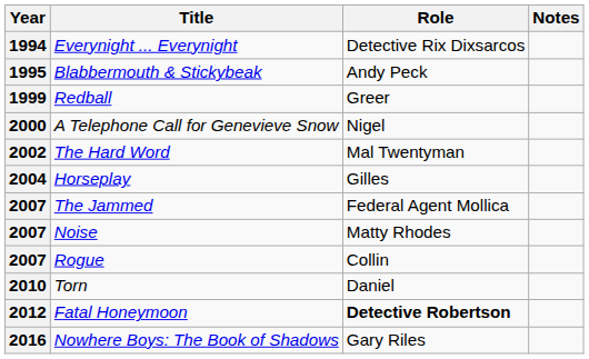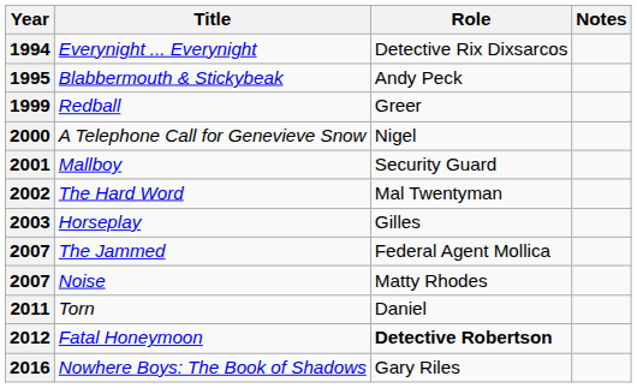 <table class="wikitable sortable plainrowheaders">
 <tr>
 <th scope="col">Year</th>
 <th scope="col">Title</th>
 <th scope="col">Role</th>
 <th scope="col" class="unsortable">Notes</th>
 </tr>
 <tr>
 <th scope="row">1994</th>
 <td><em><a href='#'>Everynight ... Everynight</a></em></td>
 <td>Detective Rix Dixsarcos</td>
 <td></td>
 </tr>
 <tr>
 <th scope="row">1995</th>
 <td><em><a href='#'>Blabbermouth & Stickybeak</a></em></td>
 <td>Andy Peck</td>
 <td></td>
 </tr>
 <tr>
 <th scope="row">1999</th>
 <td><em><a href='#'>Redball</a></em></td>
 <td>Greer</td>
 <td></td>
 </tr>
 <tr>
 <th scope="row">2000</th>
 <td><em>A Telephone Call for Genevieve Snow</em></td>
 <td>Nigel</td>
 <td></td>
 </tr>
 <tr>
+<th scope="row">2001</th>
+<td><em><a href='#'>Mallboy</a></em></td>
+<td>Security Guard</td>
+<td></td>
+</tr>
+<tr>
 <th scope="row">2002</th>
 <td><em><a href='#'>The Hard Word</a></em></td>
 <td>Mal Twentyman</td>
 <td></td>
 </tr>
 <tr>
-<th scope="row">2004</th>
+<th scope="row">2003</th>
 <td><em><a href='#'>Horseplay</a></em></td>
 <td>Gilles</td>
 <td></td>
 </tr>
 <tr>
 <th scope="row">2007</th>
 <td><em><a href='#'>The Jammed</a></em></td>
 <td>Federal Agent Mollica</td>
 <td></td>
 </tr>
 <tr>
 <th scope="row">2007</th>
 <td><em><a href='#'>Noise</a></em></td>
 <td>Matty Rhodes</td>
 <td></td>
 </tr>
 <tr>
-<th scope="row">2007</th>
-<td><em><a href='#'>Rogue</a></em></td>
-<td>Collin</td>
-<td></td>
-</tr>
-<tr>
-<th scope="row">2010</th>
+<th scope="row">2011</th>
 <td><em>Torn</em></td>
 <td>Daniel</td>
 <td></td>
 </tr>
 <tr>
 <th scope="row">2012</th>
 <td><em><a href='#'>Fatal Honeymoon</a></em></td>
 <td><strong>Detective Robertson</strong></td>
 <td></td>
 </tr>
 <tr>
 <th scope="row">2016</th>
 <td><em><a href='#'>Nowhere Boys: The Book of Shadows</a></em></td>
 <td>Gary Riles</td>
 <td></td>
 </tr>
 </table>
